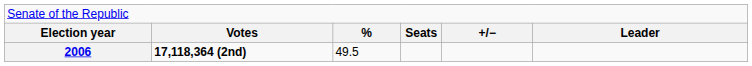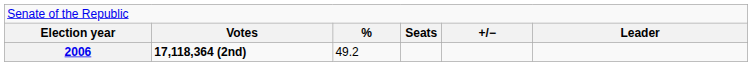 <table class=wikitable style="width:50%; border:1px #AAAAFF solid">
 <tr>
 <td colspan=6><a href='#'>Senate of the Republic</a></td>
 </tr>
 <tr>
 <th width=13%>Election year</th>
 <th width=16%>Votes</th>
 <th width=6%>%</th>
 <th width=1%>Seats</th>
 <th width=8%>+/−</th>
 <th width=19%>Leader</th>
 </tr>
 <tr>
 <th><a href='#'>2006</a></th>
 <td><strong>17,118,364 (2nd)</strong></td>
-<td>49.5</td>
+<td>49.2</td>
 <td></td>
 <td></td>
 <td></td>
 </tr>
 </table>
